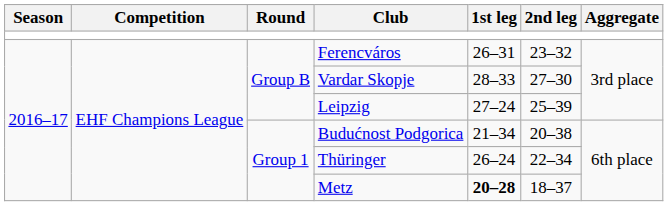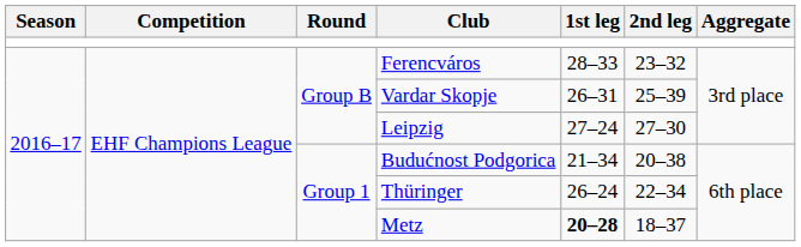 <table class="wikitable">
 <tr>
 <th>Season</th>
 <th>Competition</th>
 <th>Round</th>
 <th>Club</th>
 <th>1st leg</th>
 <th>2nd leg</th>
 <th>Aggregate</th>
 </tr>
 <tr>
 <td colspan="7" bgcolor=white></td>
 </tr>
 <tr>
 <td rowspan="6"><a href='#'>2016–17</a></td>
 <td rowspan="6"><a href='#'>EHF Champions League</a></td>
 <td rowspan="3" style="text-align:center;"><a href='#'>Group B</a></td>
 <td> <a href='#'>Ferencváros</a></td>
-<td style="text-align:center;">26–31</td>
+<td style="text-align:center;">28–33</td>
 <td style="text-align:center;">23–32</td>
 <td rowspan="3" style="text-align:center;">3rd place</td>
 </tr>
 <tr>
 <td> <a href='#'>Vardar Skopje</a></td>
-<td style="text-align:center;">28–33</td>
-<td style="text-align:center;">27–30</td>
+<td style="text-align:center;">26–31</td>
+<td style="text-align:center;">25–39</td>
 </tr>
 <tr>
 <td> <a href='#'>Leipzig</a></td>
 <td style="text-align:center;">27–24</td>
-<td style="text-align:center;">25–39</td>
+<td style="text-align:center;">27–30</td>
 </tr>
 <tr>
 <td rowspan="3" style="text-align:center;"><a href='#'>Group 1</a></td>
 <td> <a href='#'>Budućnost Podgorica</a></td>
 <td style="text-align:center;">21–34</td>
 <td style="text-align:center;">20–38</td>
 <td rowspan="3" style="text-align:center;">6th place</td>
 </tr>
 <tr>
 <td> <a href='#'>Thüringer</a></td>
 <td style="text-align:center;">26–24</td>
 <td style="text-align:center;">22–34</td>
 </tr>
 <tr>
 <td> <a href='#'>Metz</a></td>
 <td style="text-align:center;"><strong>20–28</strong></td>
 <td style="text-align:center;">18–37</td>
 </tr>
 </table>
